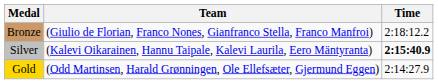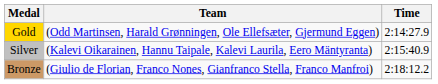 <table class="wikitable">
 <tr>
 <th>Medal</th>
 <th>Team</th>
 <th>Time</th>
 </tr>
 <tr>
+<td style="text-align:center;background-color:gold;">Gold</td>
+<td> (<a href='#'>Odd Martinsen</a>, <a href='#'>Harald Grønningen</a>, <a href='#'>Ole Ellefsæter</a>, <a href='#'>Gjermund Eggen</a>)</td>
+<td>2:14:27.9</td>
+</tr>
+<tr>
+<td style="text-align:center;background-color:silver;">Silver</td>
+<td> (<a href='#'>Kalevi Oikarainen</a>, <a href='#'>Hannu Taipale</a>, <a href='#'>Kalevi Laurila</a>, <a href='#'>Eero Mäntyranta</a>)</td>
+<td>2:15:40.9</td>
+</tr>
+<tr>
 <td style="text-align:center;background-color:#CC9966;">Bronze</td>
 <td> (<a href='#'>Giulio de Florian</a>, <a href='#'>Franco Nones</a>, <a href='#'>Gianfranco Stella</a>, <a href='#'>Franco Manfroi</a>)</td>
 <td>2:18:12.2</td>
 </tr>
-<tr>
-<td style="text-align:center;background-color:silver;">Silver</td>
-<td> (<a href='#'>Kalevi Oikarainen</a>, <a href='#'>Hannu Taipale</a>, <a href='#'>Kalevi Laurila</a>, <a href='#'>Eero Mäntyranta</a>)</td>
-<td><strong>2:15:40.9</strong></td>
-</tr>
-<tr>
-<td style="text-align:center;background-color:gold;">Gold</td>
-<td> (<a href='#'>Odd Martinsen</a>, <a href='#'>Harald Grønningen</a>, <a href='#'>Ole Ellefsæter</a>, <a href='#'>Gjermund Eggen</a>)</td>
-<td>2:14:27.9</td>
-</tr>
 </table>
